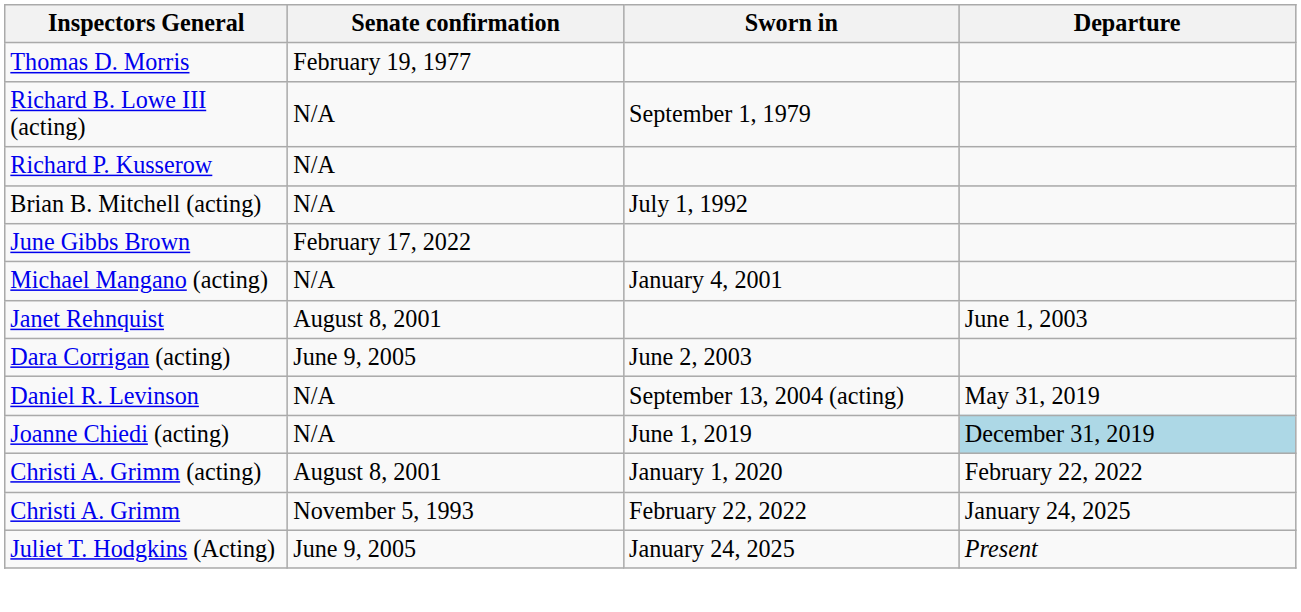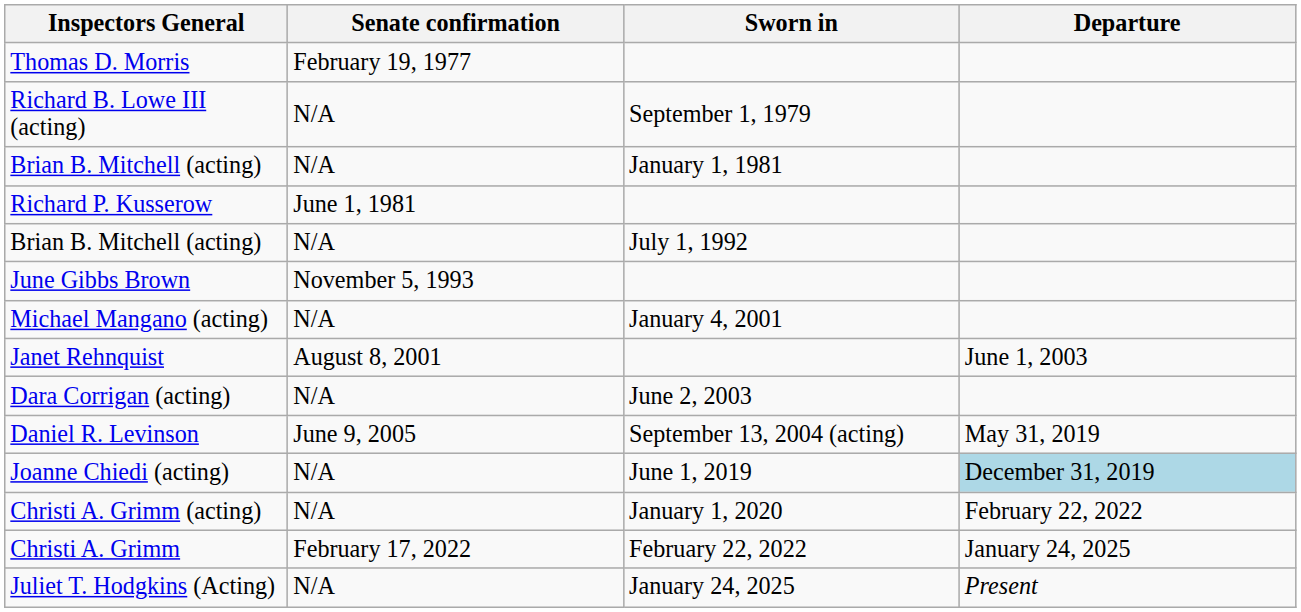 <table class="wikitable">
 <tr>
 <th scope="col" width="180">Inspectors General</th>
 <th scope="col" width="215">Senate confirmation</th>
 <th scope="col" width="215">Sworn in</th>
 <th scope="col" width="215">Departure</th>
 </tr>
 <tr>
 <td><a href='#'>Thomas D. Morris</a></td>
 <td>February 19, 1977</td>
 <td></td>
 <td></td>
 </tr>
 <tr>
 <td><a href='#'>Richard B. Lowe III</a> (acting)</td>
 <td>N/A</td>
 <td>September 1, 1979</td>
 <td></td>
 </tr>
 <tr>
+<td><a href='#'>Brian B. Mitchell</a> (acting)</td>
+<td>N/A</td>
+<td>January 1, 1981</td>
+<td></td>
+</tr>
+<tr>
 <td><a href='#'>Richard P. Kusserow</a></td>
-<td>N/A</td>
+<td>June 1, 1981</td>
 <td></td>
 <td></td>
 </tr>
 <tr>
 <td>Brian B. Mitchell (acting)</td>
 <td>N/A</td>
 <td>July 1, 1992</td>
 <td></td>
 </tr>
 <tr>
 <td><a href='#'>June Gibbs Brown</a></td>
-<td>February 17, 2022</td>
+<td>November 5, 1993</td>
 <td></td>
 <td></td>
 </tr>
 <tr>
 <td><a href='#'>Michael Mangano</a> (acting)</td>
 <td>N/A</td>
 <td>January 4, 2001</td>
 <td></td>
 </tr>
 <tr>
 <td><a href='#'>Janet Rehnquist</a></td>
 <td>August 8, 2001</td>
 <td></td>
 <td>June 1, 2003</td>
 </tr>
 <tr>
 <td><a href='#'>Dara Corrigan</a> (acting)</td>
-<td>June 9, 2005</td>
+<td>N/A</td>
 <td>June 2, 2003</td>
 <td></td>
 </tr>
 <tr>
 <td><a href='#'>Daniel R. Levinson</a></td>
-<td>N/A</td>
+<td>June 9, 2005</td>
 <td>September 13, 2004 (acting)</td>
 <td>May 31, 2019</td>
 </tr>
 <tr>
 <td><a href='#'>Joanne Chiedi</a> (acting)</td>
 <td>N/A</td>
 <td>June 1, 2019</td>
 <td style="background: lightblue;">December 31, 2019</td>
 </tr>
 <tr>
 <td><a href='#'>Christi A. Grimm</a> (acting)</td>
-<td>August 8, 2001</td>
+<td>N/A</td>
 <td>January 1, 2020</td>
 <td>February 22, 2022</td>
 </tr>
 <tr>
 <td><a href='#'>Christi A. Grimm</a></td>
-<td>November 5, 1993</td>
+<td>February 17, 2022</td>
 <td>February 22, 2022</td>
 <td>January 24, 2025</td>
 </tr>
 <tr>
 <td><a href='#'>Juliet T. Hodgkins</a> (Acting)</td>
-<td>June 9, 2005</td>
+<td>N/A</td>
 <td>January 24, 2025</td>
 <td><em>Present</em></td>
 </tr>
 </table>
